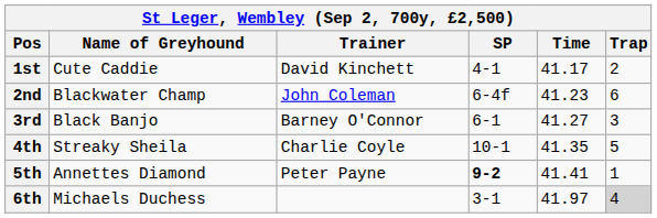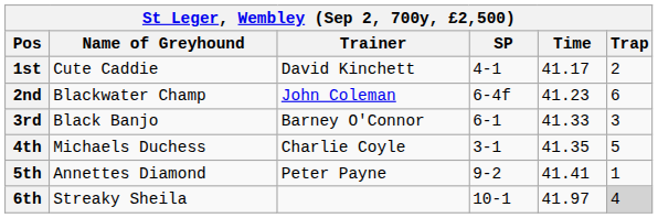 <table class="wikitable">
 <tr>
 <th colspan="6"><a href='#'>St Leger</a>, <a href='#'>Wembley</a> (Sep 2, 700y, £2,500)</th>
 </tr>
 <tr>
 <th width=30>Pos</th>
 <th width=180>Name of Greyhound</th>
 <th width=150>Trainer</th>
 <th width=50>SP</th>
 <th width=50>Time</th>
 <th width=30>Trap</th>
 </tr>
 <tr>
 <th>1st</th>
 <td>Cute Caddie</td>
 <td>David Kinchett</td>
 <td>4-1</td>
 <td>41.17</td>
 <td>2</td>
 </tr>
 <tr>
 <th>2nd</th>
 <td>Blackwater Champ</td>
 <td><a href='#'>John Coleman</a></td>
 <td>6-4f</td>
 <td>41.23</td>
 <td>6</td>
 </tr>
 <tr>
 <th>3rd</th>
 <td>Black Banjo</td>
 <td>Barney O'Connor</td>
 <td>6-1</td>
-<td>41.27</td>
+<td>41.33</td>
 <td>3</td>
 </tr>
 <tr>
 <th>4th</th>
-<td>Streaky Sheila</td>
+<td>Michaels Duchess</td>
 <td>Charlie Coyle</td>
-<td>10-1</td>
+<td>3-1</td>
 <td>41.35</td>
 <td>5</td>
 </tr>
 <tr>
 <th>5th</th>
 <td>Annettes Diamond</td>
 <td>Peter Payne</td>
-<td><strong>9-2</strong></td>
+<td>9-2</td>
 <td>41.41</td>
 <td>1</td>
 </tr>
 <tr>
 <th>6th</th>
-<td>Michaels Duchess</td>
+<td>Streaky Sheila</td>
 <td></td>
-<td>3-1</td>
+<td>10-1</td>
 <td>41.97</td>
 <td style="background: lightgrey;">4</td>
 </tr>
 </table>
